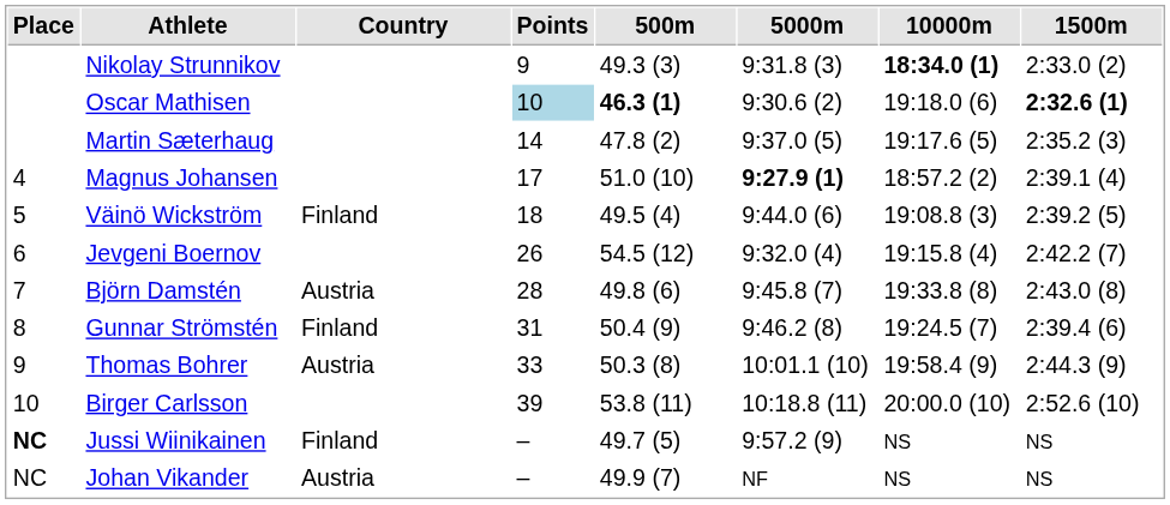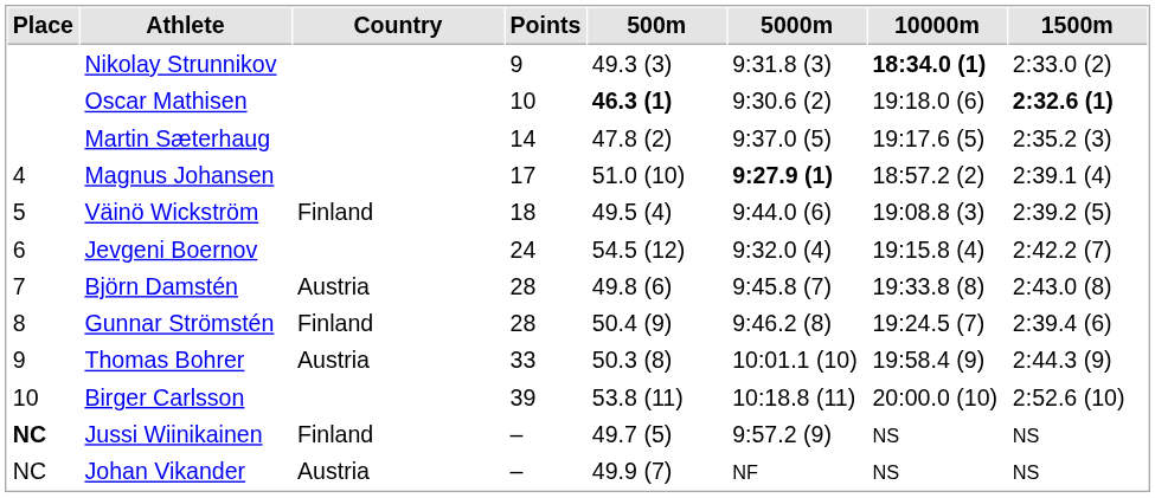 <table cellspacing="1" cellpadding="3" style="border:1px solid #AAAAAA;font-size:90%">
 <tr bgcolor="#E4E4E4">
 <th style="border-bottom:1px solid #AAAAAA" width=15>Place</th>
 <th style="border-bottom:1px solid #AAAAAA" width=125>Athlete</th>
 <th style="border-bottom:1px solid #AAAAAA" width=125>Country</th>
 <th style="border-bottom:1px solid #AAAAAA" width=40>Points</th>
 <th style="border-bottom:1px solid #AAAAAA" width=80>500m</th>
 <th style="border-bottom:1px solid #AAAAAA" width=80>5000m</th>
 <th style="border-bottom:1px solid #AAAAAA" width=80>10000m</th>
 <th style="border-bottom:1px solid #AAAAAA" width=80>1500m</th>
 </tr>
 <tr>
 <td></td>
 <td><a href='#'>Nikolay Strunnikov</a></td>
 <td></td>
 <td>9</td>
 <td>49.3 (3)</td>
 <td>9:31.8 (3)</td>
 <td><strong>18:34.0 (1)</strong></td>
 <td>2:33.0 (2)</td>
 </tr>
 <tr>
 <td></td>
 <td><a href='#'>Oscar Mathisen</a></td>
 <td></td>
-<td style="background: lightblue;">10</td>
+<td>10</td>
 <td><strong>46.3 (1)</strong></td>
 <td>9:30.6 (2)</td>
 <td>19:18.0 (6)</td>
 <td><strong>2:32.6 (1)</strong></td>
 </tr>
 <tr>
 <td></td>
 <td><a href='#'>Martin Sæterhaug</a></td>
 <td></td>
 <td>14</td>
 <td>47.8 (2)</td>
 <td>9:37.0 (5)</td>
 <td>19:17.6 (5)</td>
 <td>2:35.2 (3)</td>
 </tr>
 <tr>
 <td>4</td>
 <td><a href='#'>Magnus Johansen</a></td>
 <td></td>
 <td>17</td>
 <td>51.0 (10)</td>
 <td><strong>9:27.9 (1)</strong></td>
 <td>18:57.2 (2)</td>
 <td>2:39.1 (4)</td>
 </tr>
 <tr>
 <td>5</td>
 <td><a href='#'>Väinö Wickström</a></td>
 <td> Finland</td>
 <td>18</td>
 <td>49.5 (4)</td>
 <td>9:44.0 (6)</td>
 <td>19:08.8 (3)</td>
 <td>2:39.2 (5)</td>
 </tr>
 <tr>
 <td>6</td>
 <td><a href='#'>Jevgeni Boernov</a></td>
 <td></td>
-<td>26</td>
+<td>24</td>
 <td>54.5 (12)</td>
 <td>9:32.0 (4)</td>
 <td>19:15.8 (4)</td>
 <td>2:42.2 (7)</td>
 </tr>
 <tr>
 <td>7</td>
 <td><a href='#'>Björn Damstén</a></td>
 <td> Austria</td>
 <td>28</td>
 <td>49.8 (6)</td>
 <td>9:45.8 (7)</td>
 <td>19:33.8 (8)</td>
 <td>2:43.0 (8)</td>
 </tr>
 <tr>
 <td>8</td>
 <td><a href='#'>Gunnar Strömstén</a></td>
 <td> Finland</td>
-<td>31</td>
+<td>28</td>
 <td>50.4 (9)</td>
 <td>9:46.2 (8)</td>
 <td>19:24.5 (7)</td>
 <td>2:39.4 (6)</td>
 </tr>
 <tr>
 <td>9</td>
 <td><a href='#'>Thomas Bohrer</a></td>
 <td> Austria</td>
 <td>33</td>
 <td>50.3 (8)</td>
 <td>10:01.1 (10)</td>
 <td>19:58.4 (9)</td>
 <td>2:44.3 (9)</td>
 </tr>
 <tr>
 <td>10</td>
 <td><a href='#'>Birger Carlsson</a></td>
 <td></td>
 <td>39</td>
 <td>53.8 (11)</td>
 <td>10:18.8 (11)</td>
 <td>20:00.0 (10)</td>
 <td>2:52.6 (10)</td>
 </tr>
 <tr>
 <td><strong>NC</strong></td>
 <td><a href='#'>Jussi Wiinikainen</a></td>
 <td> Finland</td>
 <td>–</td>
 <td>49.7 (5)</td>
 <td>9:57.2 (9)</td>
 <td><small>NS</small></td>
 <td><small>NS</small></td>
 </tr>
 <tr>
 <td>NC</td>
 <td><a href='#'>Johan Vikander</a></td>
 <td> Austria</td>
 <td>–</td>
 <td>49.9 (7)</td>
 <td><small>NF</small></td>
 <td><small>NS</small></td>
 <td><small>NS</small></td>
 </tr>
 </table>
